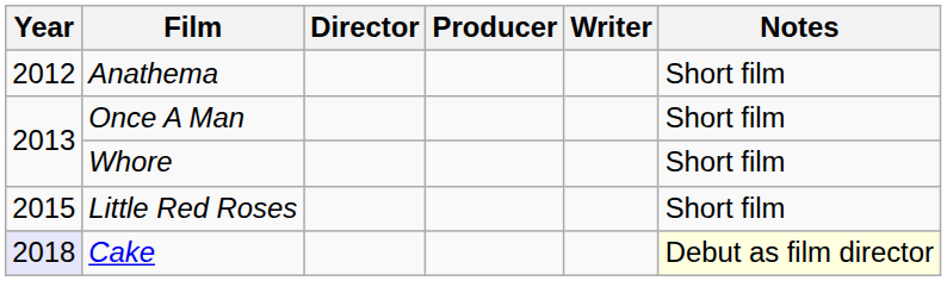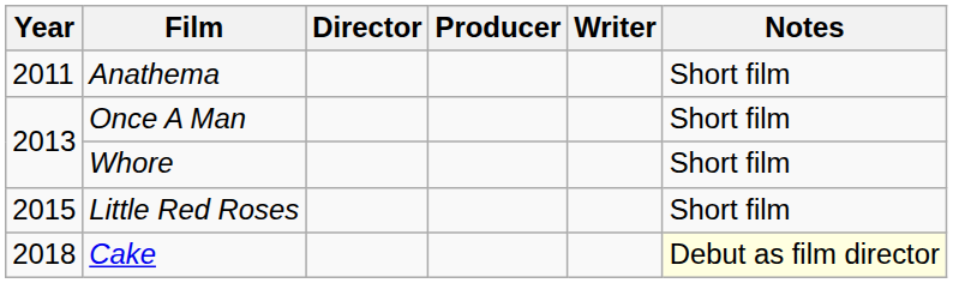 <table class="wikitable sortable">
 <tr>
 <th>Year</th>
 <th>Film</th>
 <th>Director</th>
 <th>Producer</th>
 <th>Writer</th>
 <th>Notes</th>
 </tr>
 <tr>
-<td>2012</td>
+<td>2011</td>
 <td><em>Anathema</em></td>
 <td></td>
 <td></td>
 <td></td>
 <td>Short film</td>
 </tr>
 <tr>
 <td rowspan="2">2013</td>
 <td><em>Once A Man</em></td>
 <td></td>
 <td></td>
 <td></td>
 <td>Short film</td>
 </tr>
 <tr>
 <td><em>Whore</em></td>
 <td></td>
 <td></td>
 <td></td>
 <td>Short film</td>
 </tr>
 <tr>
 <td>2015</td>
 <td><em>Little Red Roses</em></td>
 <td></td>
 <td></td>
 <td></td>
 <td>Short film</td>
 </tr>
 <tr>
-<td style="background: lavender;">2018</td>
+<td>2018</td>
 <td><em><a href='#'>Cake</a></em></td>
 <td></td>
 <td></td>
 <td></td>
 <td style="background: lightyellow;">Debut as film director</td>
 </tr>
 </table>
